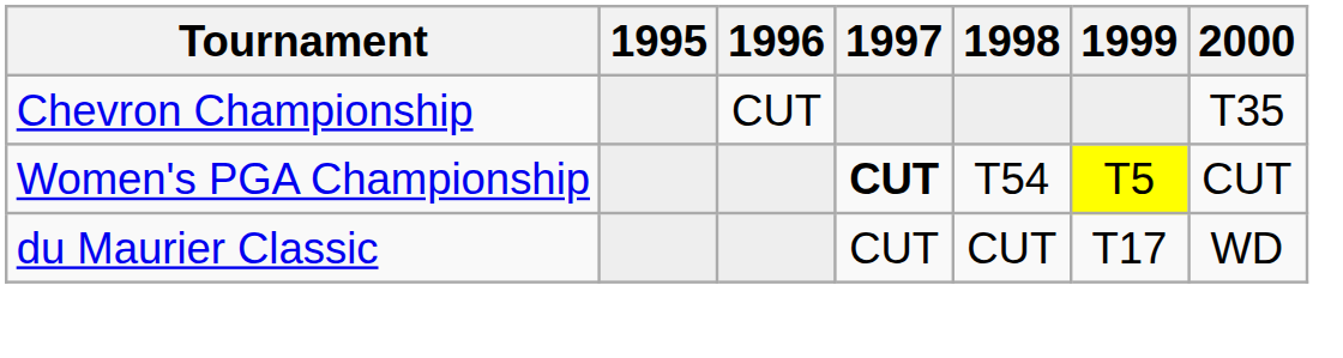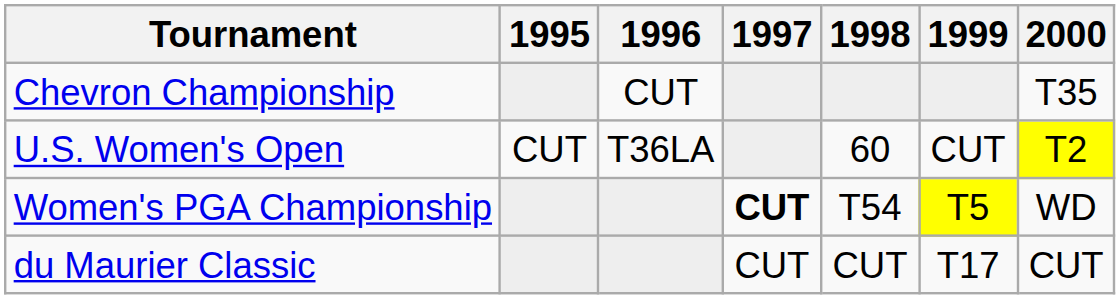 <table class="wikitable" style="font-size:95%;text-align:center;">
 <tr>
 <th>Tournament</th>
 <th>1995</th>
 <th>1996</th>
 <th>1997</th>
 <th>1998</th>
 <th>1999</th>
 <th>2000</th>
 </tr>
 <tr>
 <td align=left><a href='#'>Chevron Championship</a></td>
 <td style="background:#eeeeee;"></td>
 <td>CUT</td>
 <td style="background:#eeeeee;"></td>
 <td style="background:#eeeeee;"></td>
 <td style="background:#eeeeee;"></td>
 <td>T35</td>
 </tr>
 <tr>
+<td align=left><a href='#'>U.S. Women's Open</a></td>
+<td>CUT</td>
+<td>T36<span>LA</span></td>
+<td style="background:#eeeeee;"></td>
+<td>60</td>
+<td>CUT</td>
+<td style="background:yellow;">T2</td>
+</tr>
+<tr>
 <td align=left><a href='#'>Women's PGA Championship</a></td>
 <td style="background:#eeeeee;"></td>
 <td style="background:#eeeeee;"></td>
 <td><strong>CUT</strong></td>
 <td>T54</td>
 <td style="background:yellow;">T5</td>
-<td>CUT</td>
+<td>WD</td>
 </tr>
 <tr>
 <td align=left><a href='#'>du Maurier Classic</a></td>
 <td style="background:#eeeeee;"></td>
 <td style="background:#eeeeee;"></td>
 <td>CUT</td>
 <td>CUT</td>
 <td>T17</td>
-<td>WD</td>
+<td>CUT</td>
 </tr>
 </table>
